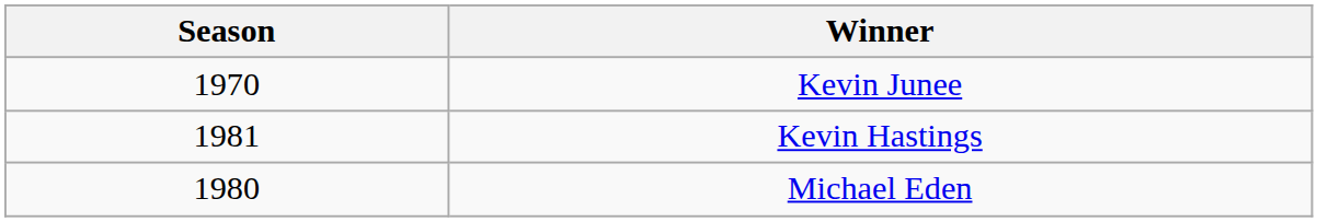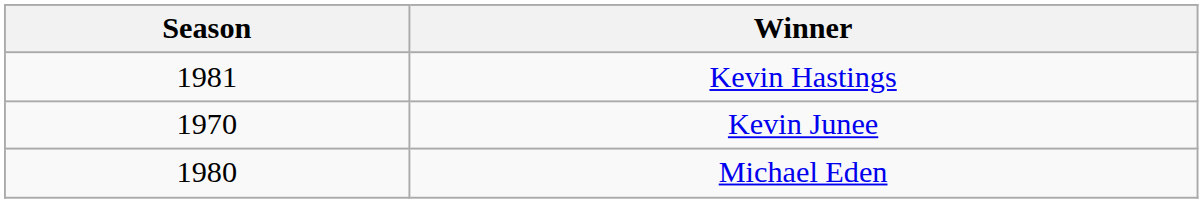 <table class="wikitable" width="50%" style="text-align: center;">
 <tr>
 <th>Season</th>
 <th>Winner</th>
 </tr>
 <tr>
+<td>1981</td>
+<td><a href='#'>Kevin Hastings</a></td>
+</tr>
+<tr>
 <td>1970</td>
 <td><a href='#'>Kevin Junee</a></td>
-</tr>
-<tr>
-<td>1981</td>
-<td><a href='#'>Kevin Hastings</a></td>
 </tr>
 <tr>
 <td>1980</td>
 <td><a href='#'>Michael Eden</a></td>
 </tr>
 </table>
